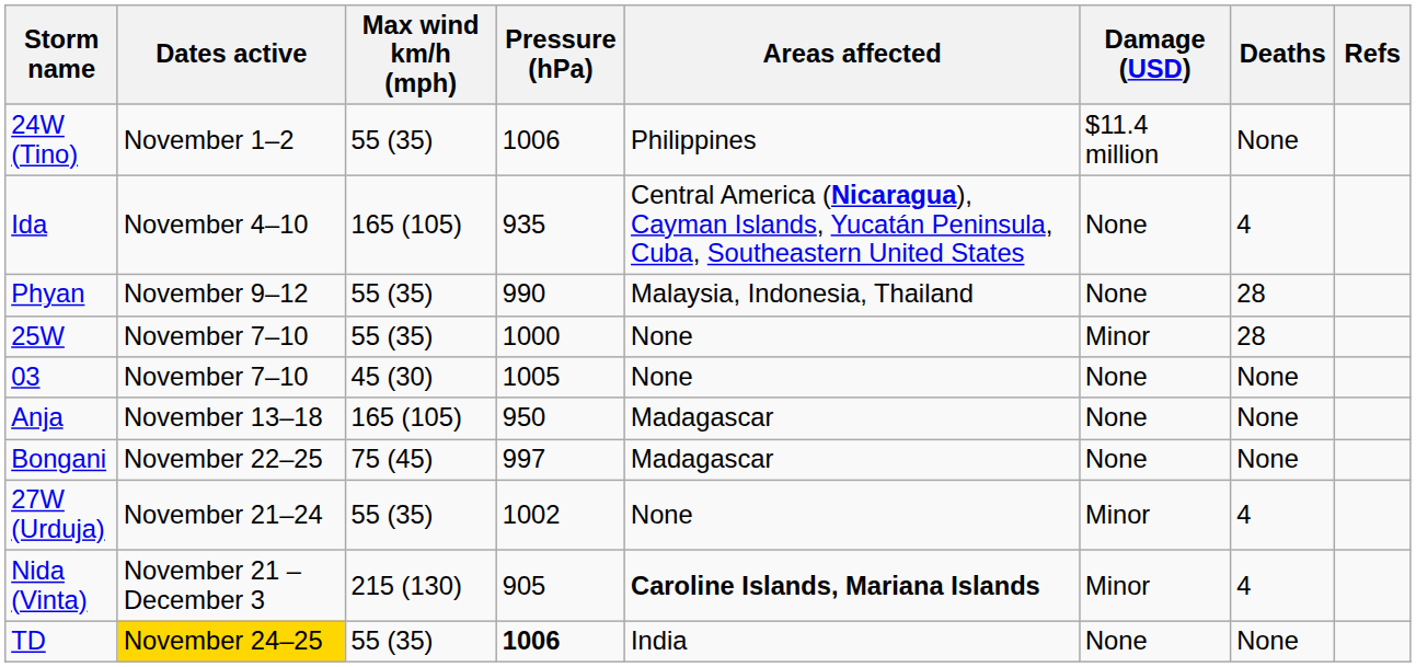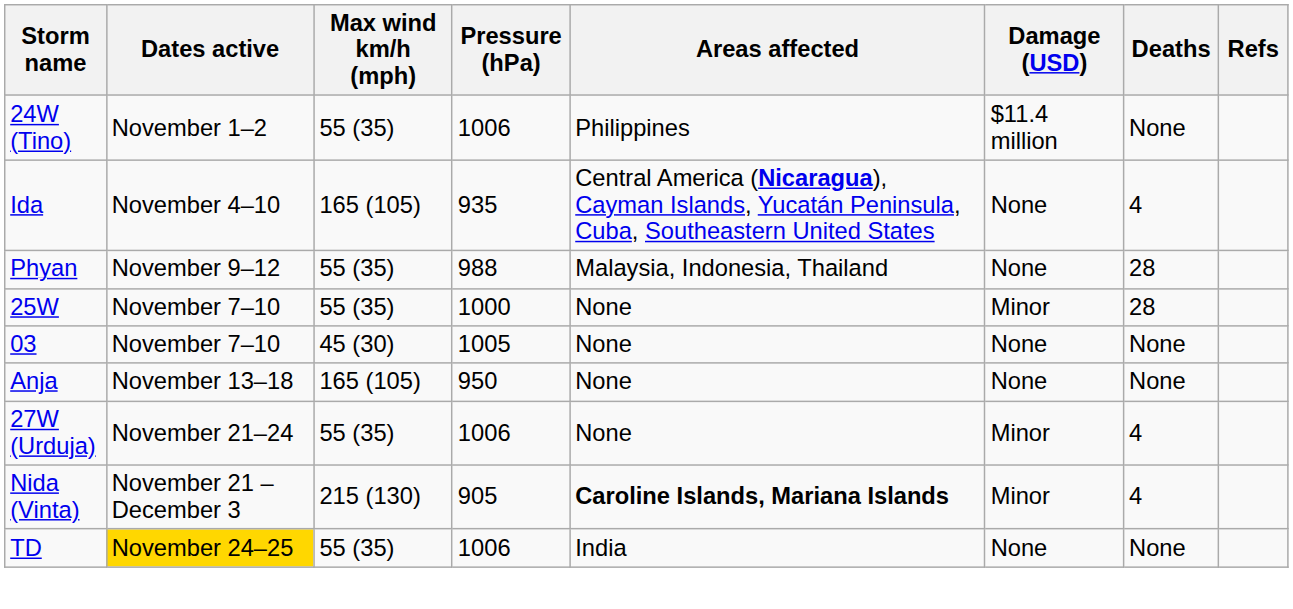 <table class="wikitable sortable">
 <tr>
 <th width="5%">Storm name</th>
 <th width="15%">Dates active</th>
 <th width="10%">Max wind<br>km/h (mph)</th>
 <th width="5%">Pressure<br>(hPa)</th>
 <th width="30%">Areas affected</th>
 <th width="10%">Damage<br>(<a href='#'>USD</a>)</th>
 <th width="5%">Deaths</th>
 <th width="5%">Refs</th>
 </tr>
 <tr>
 <td><a href='#'>24W (Tino)</a></td>
 <td>November 1–2</td>
 <td>55 (35)</td>
 <td>1006</td>
 <td>Philippines</td>
 <td>$11.4 million</td>
 <td>None</td>
 <td></td>
 </tr>
 <tr>
 <td><a href='#'>Ida</a></td>
 <td>November 4–10</td>
 <td>165 (105)</td>
 <td>935</td>
 <td>Central America (<strong><a href='#'>Nicaragua</a></strong>), <a href='#'>Cayman Islands</a>, <a href='#'>Yucatán Peninsula</a>, <a href='#'>Cuba</a>, <a href='#'>Southeastern United States</a></td>
 <td>None</td>
 <td>4</td>
 <td></td>
 </tr>
 <tr>
 <td><a href='#'>Phyan</a></td>
 <td>November 9–12</td>
 <td>55 (35)</td>
-<td>990</td>
+<td>988</td>
 <td>Malaysia, Indonesia, Thailand</td>
 <td>None</td>
 <td>28</td>
 <td></td>
 </tr>
 <tr>
 <td><a href='#'>25W</a></td>
 <td>November 7–10</td>
 <td>55 (35)</td>
 <td>1000</td>
 <td>None</td>
 <td>Minor</td>
 <td>28</td>
 <td></td>
 </tr>
 <tr>
 <td><a href='#'>03</a></td>
 <td>November 7–10</td>
 <td>45 (30)</td>
 <td>1005</td>
 <td>None</td>
 <td>None</td>
 <td>None</td>
 <td></td>
 </tr>
 <tr>
 <td><a href='#'>Anja</a></td>
 <td>November 13–18</td>
 <td>165 (105)</td>
 <td>950</td>
-<td>Madagascar</td>
 <td>None</td>
-<td>None</td>
-<td></td>
-</tr>
-<tr>
-<td><a href='#'>Bongani</a></td>
-<td>November 22–25</td>
-<td>75 (45)</td>
-<td>997</td>
-<td>Madagascar</td>
 <td>None</td>
 <td>None</td>
 <td></td>
 </tr>
 <tr>
 <td><a href='#'>27W (Urduja)</a></td>
 <td>November 21–24</td>
 <td>55 (35)</td>
-<td>1002</td>
+<td>1006</td>
 <td>None</td>
 <td>Minor</td>
 <td>4</td>
 <td></td>
 </tr>
 <tr>
 <td><a href='#'>Nida (Vinta)</a></td>
 <td>November 21 – December 3</td>
 <td>215 (130)</td>
 <td>905</td>
 <td><strong>Caroline Islands, Mariana Islands</strong></td>
 <td>Minor</td>
 <td>4</td>
 <td></td>
 </tr>
 <tr>
 <td><a href='#'>TD</a></td>
 <td style="background: gold;">November 24–25</td>
 <td>55 (35)</td>
-<td><strong>1006</strong></td>
+<td>1006</td>
 <td>India</td>
 <td>None</td>
 <td>None</td>
 <td></td>
 </tr>
 </table>
